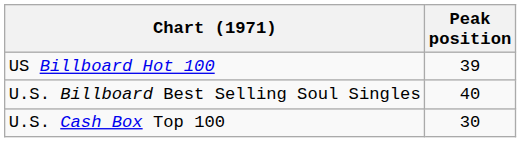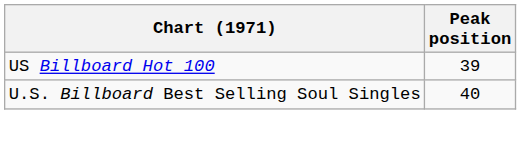 <table class="wikitable sortable">
 <tr>
 <th>Chart (1971)</th>
 <th>Peak<br>position</th>
 </tr>
 <tr>
 <td>US <em><a href='#'>Billboard Hot 100</a></em></td>
 <td align="center">39</td>
 </tr>
 <tr>
 <td>U.S. <em>Billboard</em> Best Selling Soul Singles</td>
 <td align="center">40</td>
 </tr>
-<tr>
-<td>U.S. <a href='#'><em>Cash Box</em></a> Top 100</td>
-<td align="center">30</td>
-</tr>
 </table>
